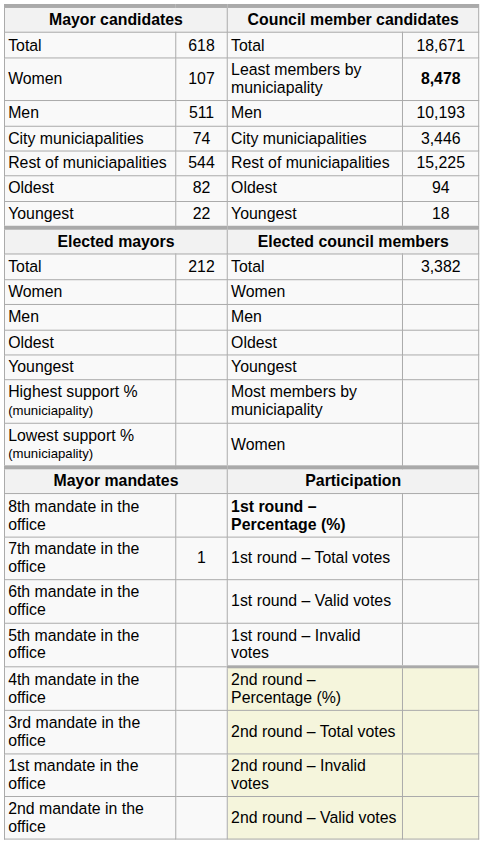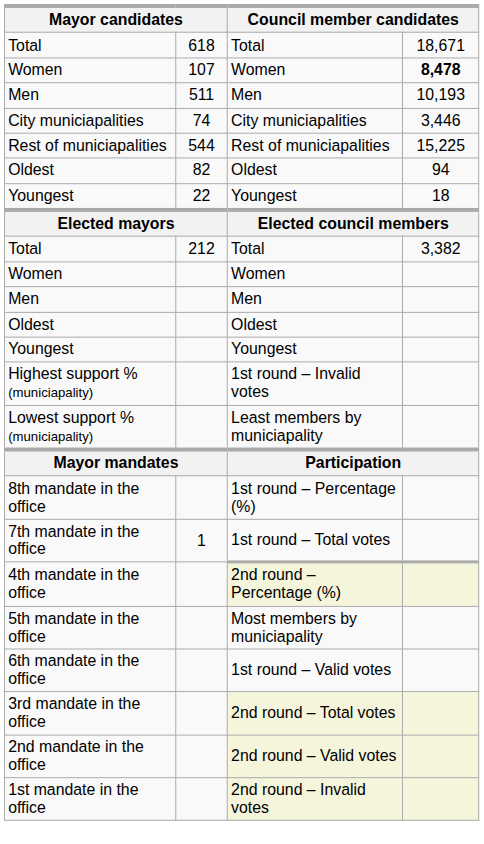 <table class="wikitable" style="text-align:left; width:38%">
 <tr>
 <th width=260 colspan=2 style="border-top-width:4px">Mayor candidates</th>
 <th width=260 colspan=2 style="border-top-width:4px">Council member candidates</th>
 </tr>
 <tr>
 <td>Total</td>
 <td align=center width=45>618</td>
 <td>Total</td>
 <td align=center width=70>18,671</td>
 </tr>
 <tr>
 <td>Women</td>
 <td align=center>107</td>
-<td>Least members by municiapality</td>
+<td>Women</td>
 <td align=center><strong>8,478</strong></td>
 </tr>
 <tr>
 <td>Men</td>
 <td align=center>511</td>
 <td>Men</td>
 <td align=center>10,193</td>
 </tr>
 <tr>
 <td>City municiapalities</td>
 <td align=center>74</td>
 <td>City municiapalities</td>
 <td align=center>3,446</td>
 </tr>
 <tr>
 <td>Rest of municiapalities</td>
 <td align=center>544</td>
 <td>Rest of municiapalities</td>
 <td align=center>15,225</td>
 </tr>
 <tr>
 <td>Oldest</td>
 <td align=center>82</td>
 <td>Oldest</td>
 <td align=center>94</td>
 </tr>
 <tr>
 <td>Youngest</td>
 <td align=center>22</td>
 <td>Youngest</td>
 <td align=center>18</td>
 </tr>
 <tr>
 <th width=260 colspan=2 style="border-top-width:4px">Elected mayors</th>
 <th width=260 colspan=2 style="border-top-width:4px">Elected council members</th>
 </tr>
 <tr>
 <td>Total</td>
 <td align=center>212</td>
 <td>Total</td>
 <td align=center>3,382</td>
 </tr>
 <tr>
 <td>Women</td>
 <td align=center></td>
 <td>Women</td>
 <td align=center></td>
 </tr>
 <tr>
 <td>Men</td>
 <td align=center></td>
 <td>Men</td>
 <td align=center></td>
 </tr>
 <tr>
 <td>Oldest</td>
 <td align=center></td>
 <td>Oldest</td>
 <td align=center></td>
 </tr>
 <tr>
 <td>Youngest</td>
 <td align=center></td>
 <td>Youngest</td>
 <td align=center></td>
 </tr>
 <tr>
 <td>Highest support % <small>(municiapality)</small></td>
 <td align=center></td>
-<td>Most members by municiapality</td>
+<td>1st round – Invalid votes</td>
 <td align=center></td>
 </tr>
 <tr>
 <td>Lowest support % <small>(municiapality)</small></td>
 <td align=center></td>
-<td>Women</td>
+<td>Least members by municiapality</td>
 <td align=center></td>
 </tr>
 <tr>
 <th width=260 colspan=2 style="border-top-width:4px">Mayor mandates</th>
 <th width=260 colspan=2 style="border-top-width:4px">Participation</th>
 </tr>
 <tr>
 <td>8th mandate in the office</td>
 <td align=center></td>
-<td><strong>1st round – Percentage (%)</strong></td>
+<td>1st round – Percentage (%)</td>
 <td align=center></td>
 </tr>
 <tr>
 <td>7th mandate in the office</td>
 <td align=center>1</td>
 <td>1st round – Total votes</td>
 <td align=center></td>
 </tr>
 <tr>
+<td>4th mandate in the office</td>
+<td align=center></td>
+<td bgcolor=#F5F5DC style="border-top-width:3px">2nd round – Percentage (%)</td>
+<td style="border-top-width:3px" bgcolor=#F5F5DC align=center></td>
+</tr>
+<tr>
+<td>5th mandate in the office</td>
+<td align=center></td>
+<td>Most members by municiapality</td>
+<td align=center></td>
+</tr>
+<tr>
 <td>6th mandate in the office</td>
 <td align=center></td>
 <td>1st round – Valid votes</td>
 <td align=center></td>
-</tr>
-<tr>
-<td>5th mandate in the office</td>
-<td align=center></td>
-<td>1st round – Invalid votes</td>
-<td align=center></td>
-</tr>
-<tr>
-<td>4th mandate in the office</td>
-<td align=center></td>
-<td bgcolor=#F5F5DC style="border-top-width:3px">2nd round – Percentage (%)</td>
-<td style="border-top-width:3px" bgcolor=#F5F5DC align=center></td>
 </tr>
 <tr>
 <td>3rd mandate in the office</td>
 <td align=center></td>
 <td bgcolor=#F5F5DC>2nd round – Total votes</td>
 <td bgcolor=#F5F5DC align=center></td>
 </tr>
 <tr>
+<td>2nd mandate in the office</td>
+<td align=center></td>
+<td bgcolor=#F5F5DC>2nd round – Valid votes</td>
+<td bgcolor=#F5F5DC align=center></td>
+</tr>
+<tr>
 <td>1st mandate in the office</td>
 <td align=center></td>
 <td bgcolor=#F5F5DC>2nd round – Invalid votes</td>
 <td bgcolor=#F5F5DC align=center></td>
 </tr>
-<tr>
-<td>2nd mandate in the office</td>
-<td align=center></td>
-<td bgcolor=#F5F5DC>2nd round – Valid votes</td>
-<td bgcolor=#F5F5DC align=center></td>
-</tr>
 </table>
